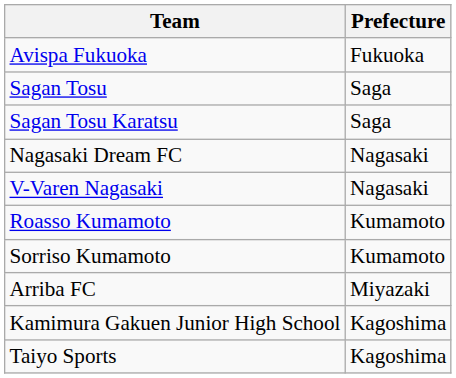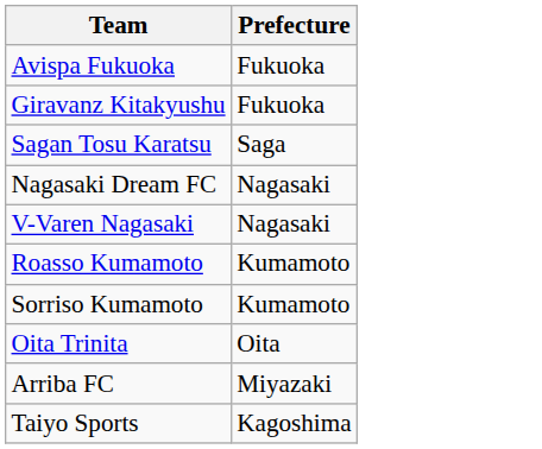 <table class="wikitable sortable">
 <tr>
 <th>Team</th>
 <th>Prefecture</th>
 </tr>
 <tr>
 <td><a href='#'>Avispa Fukuoka</a></td>
 <td>Fukuoka</td>
 </tr>
 <tr>
-<td><a href='#'>Sagan Tosu</a></td>
-<td>Saga</td>
+<td><a href='#'>Giravanz Kitakyushu</a></td>
+<td>Fukuoka</td>
 </tr>
 <tr>
 <td><a href='#'>Sagan Tosu Karatsu</a></td>
 <td>Saga</td>
 </tr>
 <tr>
 <td>Nagasaki Dream FC</td>
 <td>Nagasaki</td>
 </tr>
 <tr>
 <td><a href='#'>V-Varen Nagasaki</a></td>
 <td>Nagasaki</td>
 </tr>
 <tr>
 <td><a href='#'>Roasso Kumamoto</a></td>
 <td>Kumamoto</td>
 </tr>
 <tr>
 <td>Sorriso Kumamoto</td>
 <td>Kumamoto</td>
 </tr>
 <tr>
+<td><a href='#'>Oita Trinita</a></td>
+<td>Oita</td>
+</tr>
+<tr>
 <td>Arriba FC</td>
 <td>Miyazaki</td>
-</tr>
-<tr>
-<td>Kamimura Gakuen Junior High School</td>
-<td>Kagoshima</td>
 </tr>
 <tr>
 <td>Taiyo Sports</td>
 <td>Kagoshima</td>
 </tr>
 </table>
